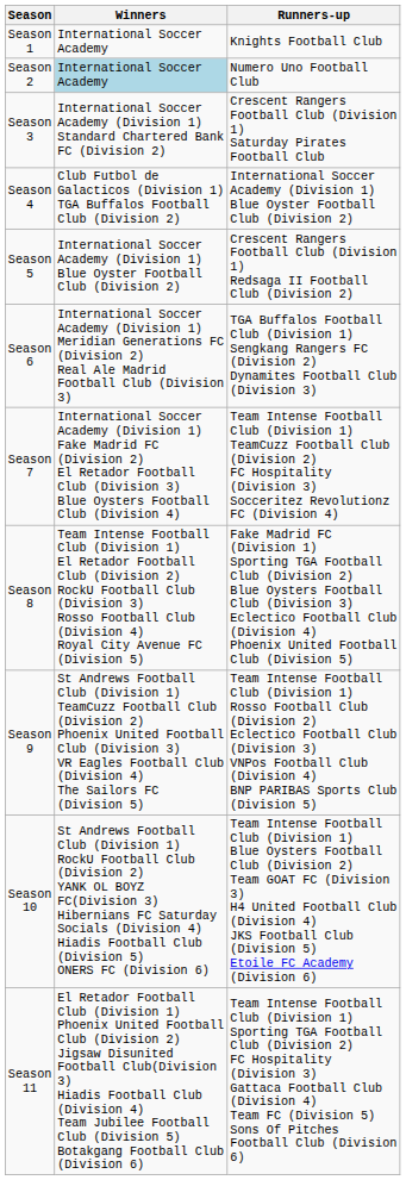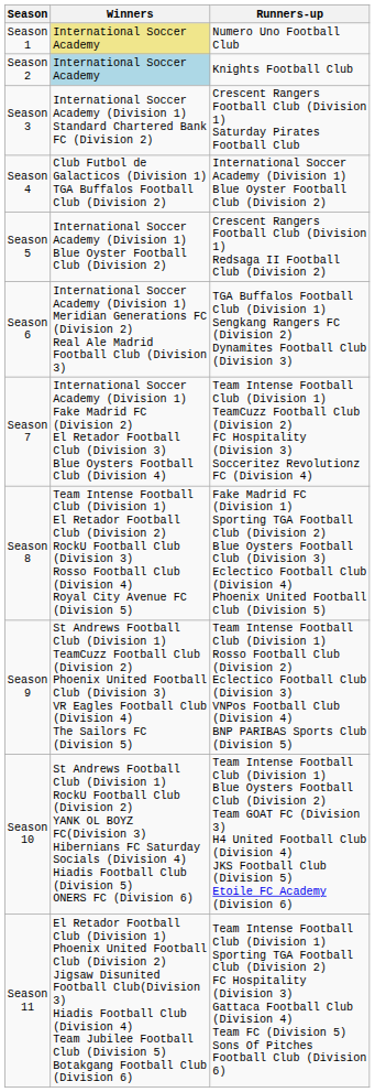 <table class="wikitable" style="text-align:center">
 <tr>
 <th width='25'>Season</th>
 <th width='180'>Winners</th>
 <th width='180'>Runners-up</th>
 </tr>
 <tr>
 <td>Season 1</td>
-<td align='left'>International Soccer Academy</td>
-<td align='left'>Knights Football Club</td>
+<td align='left' style="background: khaki;">International Soccer Academy</td>
+<td align='left'>Numero Uno Football Club</td>
 </tr>
 <tr>
 <td>Season 2</td>
 <td align='left' style="background: lightblue;">International Soccer Academy</td>
-<td align='left'>Numero Uno Football Club</td>
+<td align='left'>Knights Football Club</td>
 </tr>
 <tr>
 <td>Season 3</td>
 <td align='left'>International Soccer Academy (Division 1) <br> Standard Chartered Bank FC (Division 2)</td>
 <td align='left'>Crescent Rangers Football Club (Division 1) <br> Saturday Pirates Football Club</td>
 </tr>
 <tr>
 <td>Season 4</td>
 <td align='left'>Club Futbol de Galacticos (Division 1) <br> TGA Buffalos Football Club (Division 2)</td>
 <td align='left'>International Soccer Academy (Division 1) <br> Blue Oyster Football Club (Division 2)</td>
 </tr>
 <tr>
 <td>Season 5</td>
 <td align='left'>International Soccer Academy (Division 1) <br> Blue Oyster Football Club (Division 2)</td>
 <td align='left'>Crescent Rangers Football Club (Division 1) <br> Redsaga II Football Club (Division 2)</td>
 </tr>
 <tr>
 <td>Season 6</td>
 <td align='left'>International Soccer Academy (Division 1) <br> Meridian Generations FC (Division 2) <br> Real Ale Madrid Football Club (Division 3)</td>
 <td align='left'>TGA Buffalos Football Club (Division 1) <br> Sengkang Rangers FC (Division 2) <br> Dynamites Football Club (Division 3)</td>
 </tr>
 <tr>
 <td>Season 7</td>
 <td align='left'>International Soccer Academy (Division 1) <br> Fake Madrid FC (Division 2) <br> El Retador Football Club (Division 3) <br> Blue Oysters Football Club (Division 4)</td>
 <td align='left'>Team Intense Football Club (Division 1) <br> TeamCuzz Football Club (Division 2) <br> FC Hospitality (Division 3) <br> Socceritez Revolutionz FC (Division 4)</td>
 </tr>
 <tr>
 <td>Season 8</td>
 <td align='left'>Team Intense Football Club (Division 1) <br> El Retador Football Club (Division 2) <br> RockU Football Club (Division 3) <br> Rosso Football Club (Division 4) <br> Royal City Avenue FC (Division 5)</td>
 <td align='left'>Fake Madrid FC (Division 1) <br> Sporting TGA Football Club (Division 2) <br> Blue Oysters Football Club (Division 3) <br> Eclectico Football Club (Division 4) <br> Phoenix United Football Club (Division 5)</td>
 </tr>
 <tr>
 <td>Season 9</td>
 <td align='left'>St Andrews Football Club (Division 1) <br> TeamCuzz Football Club (Division 2) <br> Phoenix United Football Club (Division 3) <br> VR Eagles Football Club (Division 4) <br> The Sailors FC (Division 5)</td>
 <td align='left'>Team Intense Football Club (Division 1) <br> Rosso Football Club (Division 2) <br> Eclectico Football Club (Division 3) <br> VNPos Football Club (Division 4) <br> BNP PARIBAS Sports Club (Division 5)</td>
 </tr>
 <tr>
 <td>Season 10</td>
 <td align='left'>St Andrews Football Club (Division 1) <br> RockU Football Club (Division 2) <br> YANK OL BOYZ FC(Division 3) <br> Hibernians FC Saturday Socials (Division 4) <br> Hiadis Football Club (Division 5) <br> ONERS FC (Division 6)</td>
 <td align='left'>Team Intense Football Club (Division 1) <br> Blue Oysters Football Club (Division 2) <br> Team GOAT FC (Division 3) <br> H4 United Football Club (Division 4) <br> JKS Football Club (Division 5) <br> <a href='#'> Etoile FC Academy</a> (Division 6)</td>
 </tr>
 <tr>
 <td>Season 11</td>
 <td align='left'>El Retador Football Club (Division 1) <br> Phoenix United Football Club  (Division 2) <br> Jigsaw Disunited Football Club(Division 3) <br> Hiadis Football Club (Division 4) <br> Team Jubilee Football Club (Division 5) <br> Botakgang Football Club (Division 6)</td>
 <td align='left'>Team Intense Football Club (Division 1) <br> Sporting TGA Football Club (Division 2) <br> FC Hospitality (Division 3) <br> Gattaca Football Club (Division 4) <br> Team FC (Division 5) <br> Sons Of Pitches Football Club (Division 6)</td>
 </tr>
 </table>
